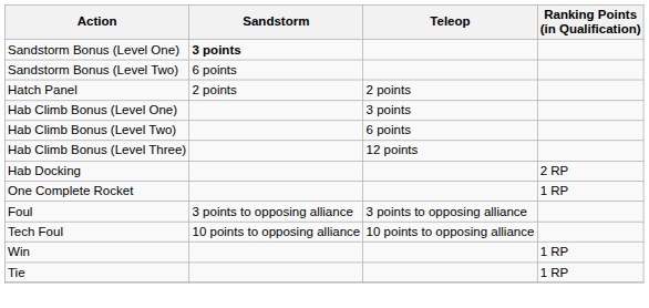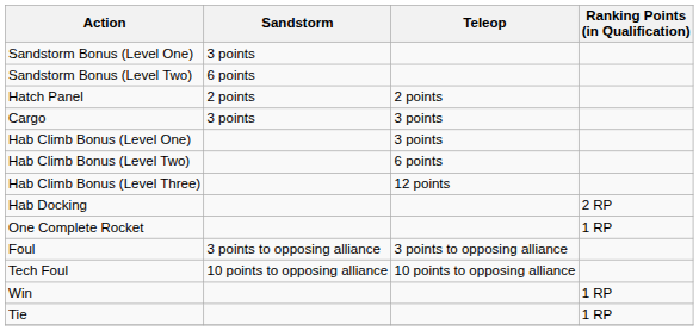 <table class="wikitable">
 <tr>
 <th>Action</th>
 <th>Sandstorm</th>
 <th>Teleop</th>
 <th>Ranking Points<br>(in Qualification)</th>
 </tr>
 <tr>
 <td>Sandstorm Bonus (Level One)</td>
-<td><strong>3 points</strong></td>
+<td>3 points</td>
 <td></td>
 <td></td>
 </tr>
 <tr>
 <td>Sandstorm Bonus (Level Two)</td>
 <td>6 points</td>
 <td></td>
 <td></td>
 </tr>
 <tr>
 <td>Hatch Panel</td>
 <td>2 points</td>
 <td>2 points</td>
+<td></td>
+</tr>
+<tr>
+<td>Cargo</td>
+<td>3 points</td>
+<td>3 points</td>
 <td></td>
 </tr>
 <tr>
 <td>Hab Climb Bonus (Level One)</td>
 <td></td>
 <td>3 points</td>
 <td></td>
 </tr>
 <tr>
 <td>Hab Climb Bonus (Level Two)</td>
 <td></td>
 <td>6 points</td>
 <td></td>
 </tr>
 <tr>
 <td>Hab Climb Bonus (Level Three)</td>
 <td></td>
 <td>12 points</td>
 <td></td>
 </tr>
 <tr>
 <td>Hab Docking</td>
 <td></td>
 <td></td>
 <td>2 RP</td>
 </tr>
 <tr>
 <td>One Complete Rocket</td>
 <td></td>
 <td></td>
 <td>1 RP</td>
 </tr>
 <tr>
 <td>Foul</td>
 <td>3 points to opposing alliance</td>
 <td>3 points to opposing alliance</td>
 <td></td>
 </tr>
 <tr>
 <td>Tech Foul</td>
 <td>10 points to opposing alliance</td>
 <td>10 points to opposing alliance</td>
 <td></td>
 </tr>
 <tr>
 <td>Win</td>
 <td></td>
 <td></td>
 <td>1 RP</td>
 </tr>
 <tr>
 <td>Tie</td>
 <td></td>
 <td></td>
 <td>1 RP</td>
 </tr>
 <tr>
 </tr>
 </table>
